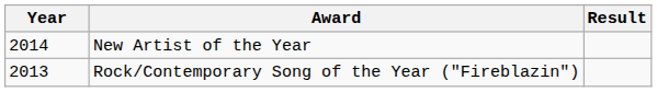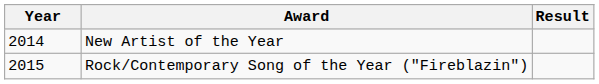 <table class="wikitable">
 <tr>
 <th width="60">Year</th>
 <th>Award</th>
 <th>Result</th>
 </tr>
 <tr>
 <td>2014</td>
 <td>New Artist of the Year</td>
 <td></td>
 </tr>
 <tr>
-<td>2013</td>
+<td>2015</td>
 <td>Rock/Contemporary Song of the Year ("Fireblazin")</td>
 <td></td>
 </tr>
 </table>
